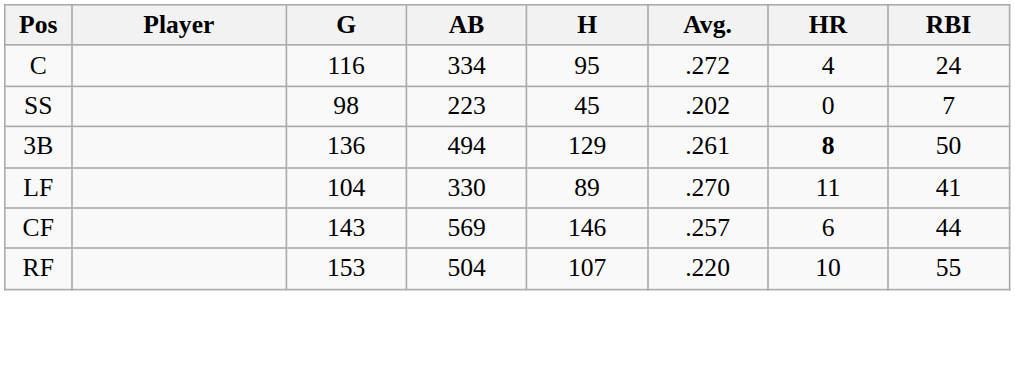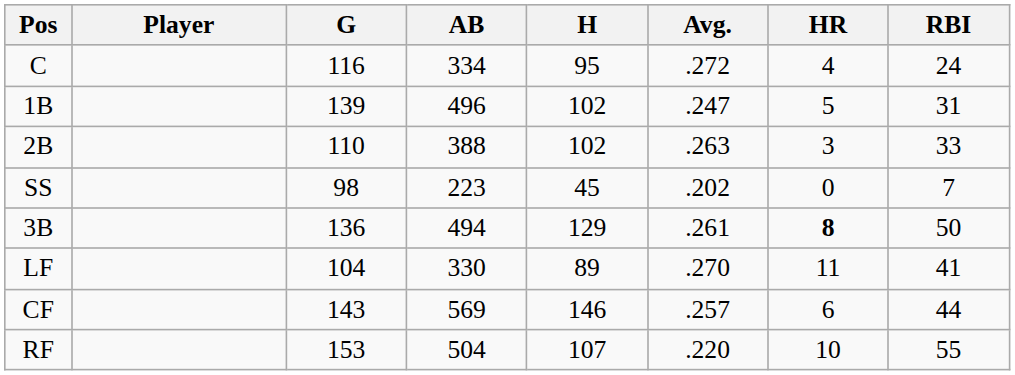 <table class="wikitable sortable">
 <tr>
 <th width="5%">Pos</th>
 <th width="16%">Player</th>
 <th width="9%">G</th>
 <th width="9%">AB</th>
 <th width="9%">H</th>
 <th width="9%">Avg.</th>
 <th width="9%">HR</th>
 <th width="9%">RBI</th>
 </tr>
 <tr align="center">
 <td>C</td>
 <td></td>
 <td>116</td>
 <td>334</td>
 <td>95</td>
 <td>.272</td>
 <td>4</td>
 <td>24</td>
+</tr>
+<tr align=center>
+<td>1B</td>
+<td></td>
+<td>139</td>
+<td>496</td>
+<td>102</td>
+<td>.247</td>
+<td>5</td>
+<td>31</td>
+</tr>
+<tr align=center>
+<td>2B</td>
+<td></td>
+<td>110</td>
+<td>388</td>
+<td>102</td>
+<td>.263</td>
+<td>3</td>
+<td>33</td>
 </tr>
 <tr align="center">
 <td>SS</td>
 <td></td>
 <td>98</td>
 <td>223</td>
 <td>45</td>
 <td>.202</td>
 <td>0</td>
 <td>7</td>
 </tr>
 <tr align=center>
 <td>3B</td>
 <td></td>
 <td>136</td>
 <td>494</td>
 <td>129</td>
 <td>.261</td>
 <td><strong>8</strong></td>
 <td>50</td>
 </tr>
 <tr align="center">
 <td>LF</td>
 <td></td>
 <td>104</td>
 <td>330</td>
 <td>89</td>
 <td>.270</td>
 <td>11</td>
 <td>41</td>
 </tr>
 <tr align=center>
 <td>CF</td>
 <td></td>
 <td>143</td>
 <td>569</td>
 <td>146</td>
 <td>.257</td>
 <td>6</td>
 <td>44</td>
 </tr>
 <tr align="center">
 <td>RF</td>
 <td></td>
 <td>153</td>
 <td>504</td>
 <td>107</td>
 <td>.220</td>
 <td>10</td>
 <td>55</td>
 </tr>
 </table>
